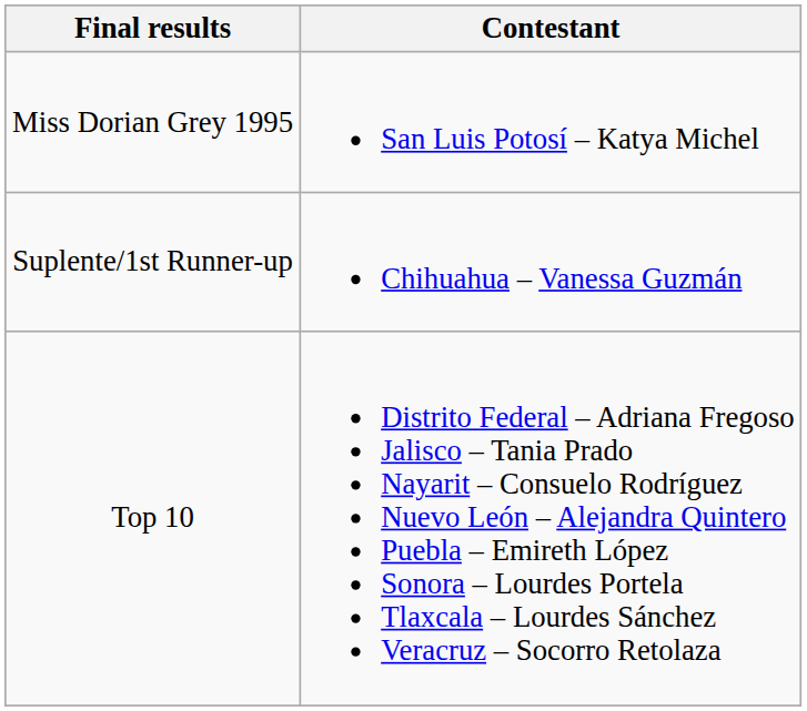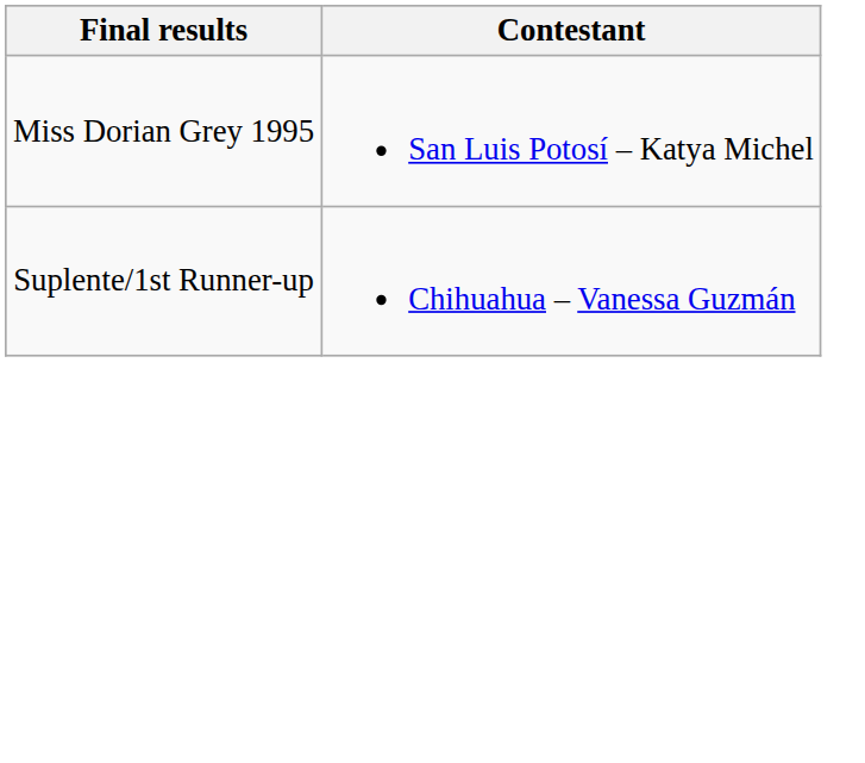 <table class="wikitable">
 <tr>
 <th>Final results</th>
 <th>Contestant</th>
 </tr>
 <tr>
 <td align="center">Miss Dorian Grey 1995</td>
 <td><br><ul><li> <a href='#'>San Luis Potosí</a> – Katya Michel</li></ul></td>
 </tr>
 <tr>
 <td align="center">Suplente/1st Runner-up</td>
 <td><br><ul><li> <a href='#'>Chihuahua</a> – <a href='#'>Vanessa Guzmán</a></li></ul></td>
 </tr>
-<tr>
-<td align="center">Top 10</td>
-<td><br><ul><li> <a href='#'>Distrito Federal</a> – Adriana Fregoso</li><li> <a href='#'>Jalisco</a> – Tania Prado</li><li> <a href='#'>Nayarit</a> – Consuelo Rodríguez</li><li> <a href='#'>Nuevo León</a> – <a href='#'>Alejandra Quintero</a></li><li> <a href='#'>Puebla</a> – Emireth López</li><li> <a href='#'>Sonora</a> – Lourdes Portela</li><li> <a href='#'>Tlaxcala</a> – Lourdes Sánchez</li><li> <a href='#'>Veracruz</a> – Socorro Retolaza</li></ul></td>
-</tr>
 </table>
